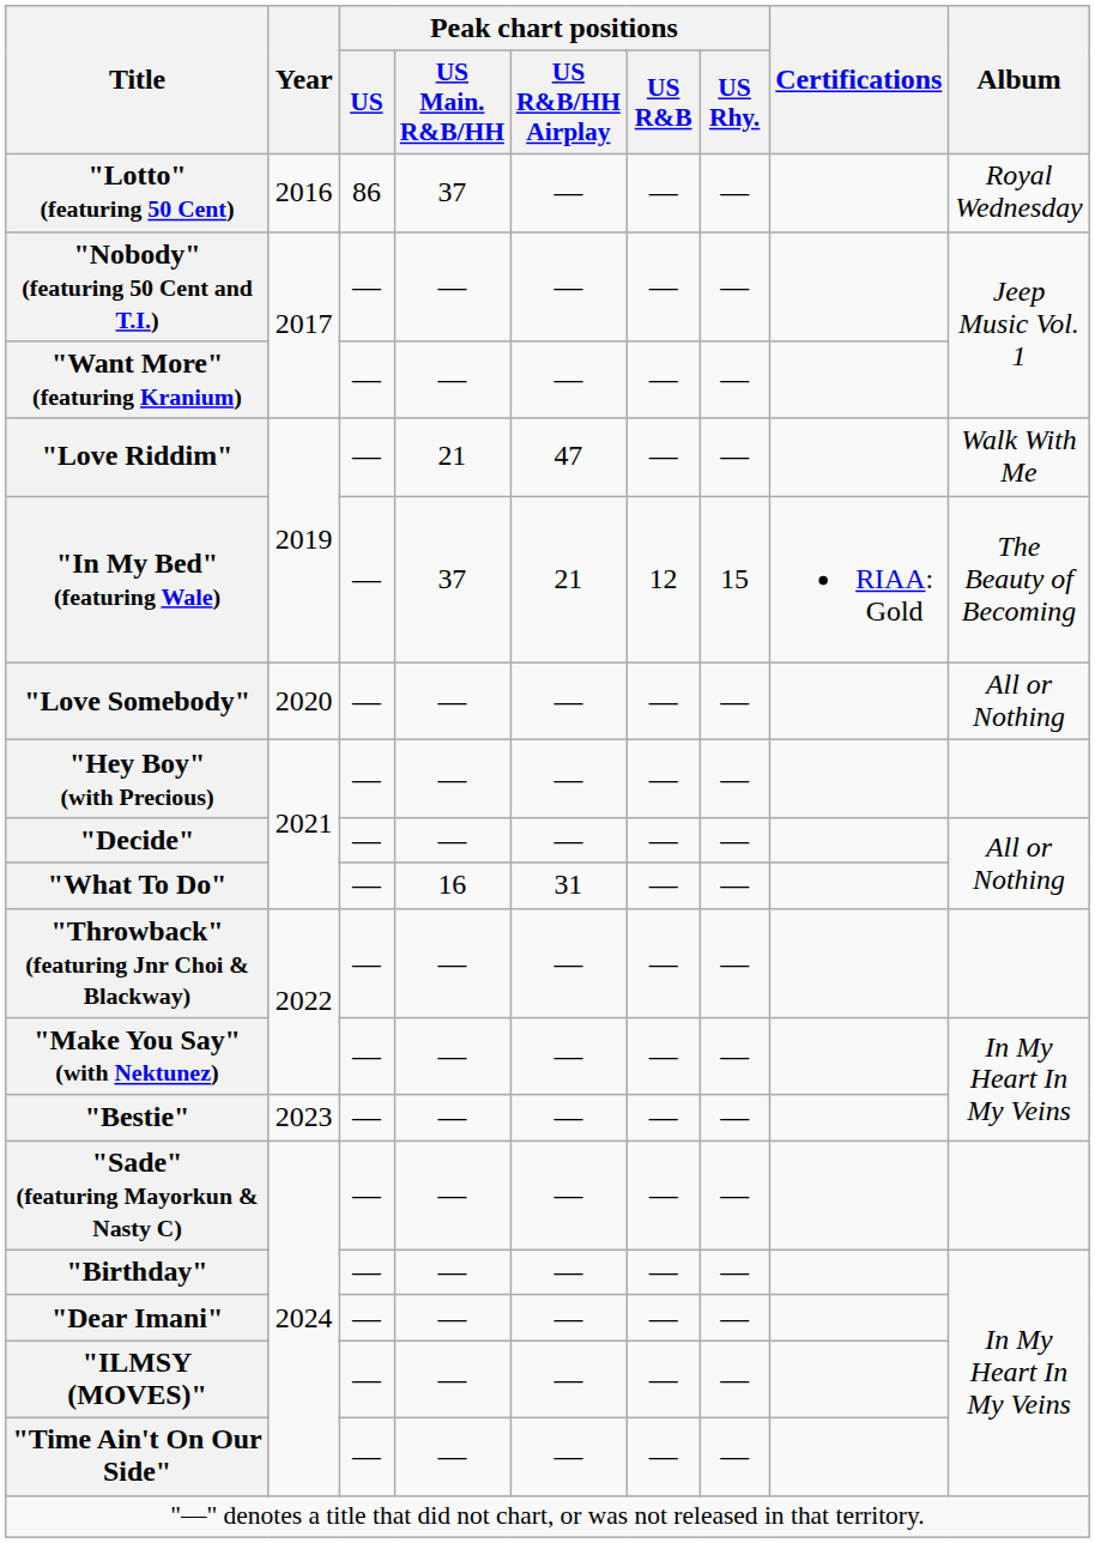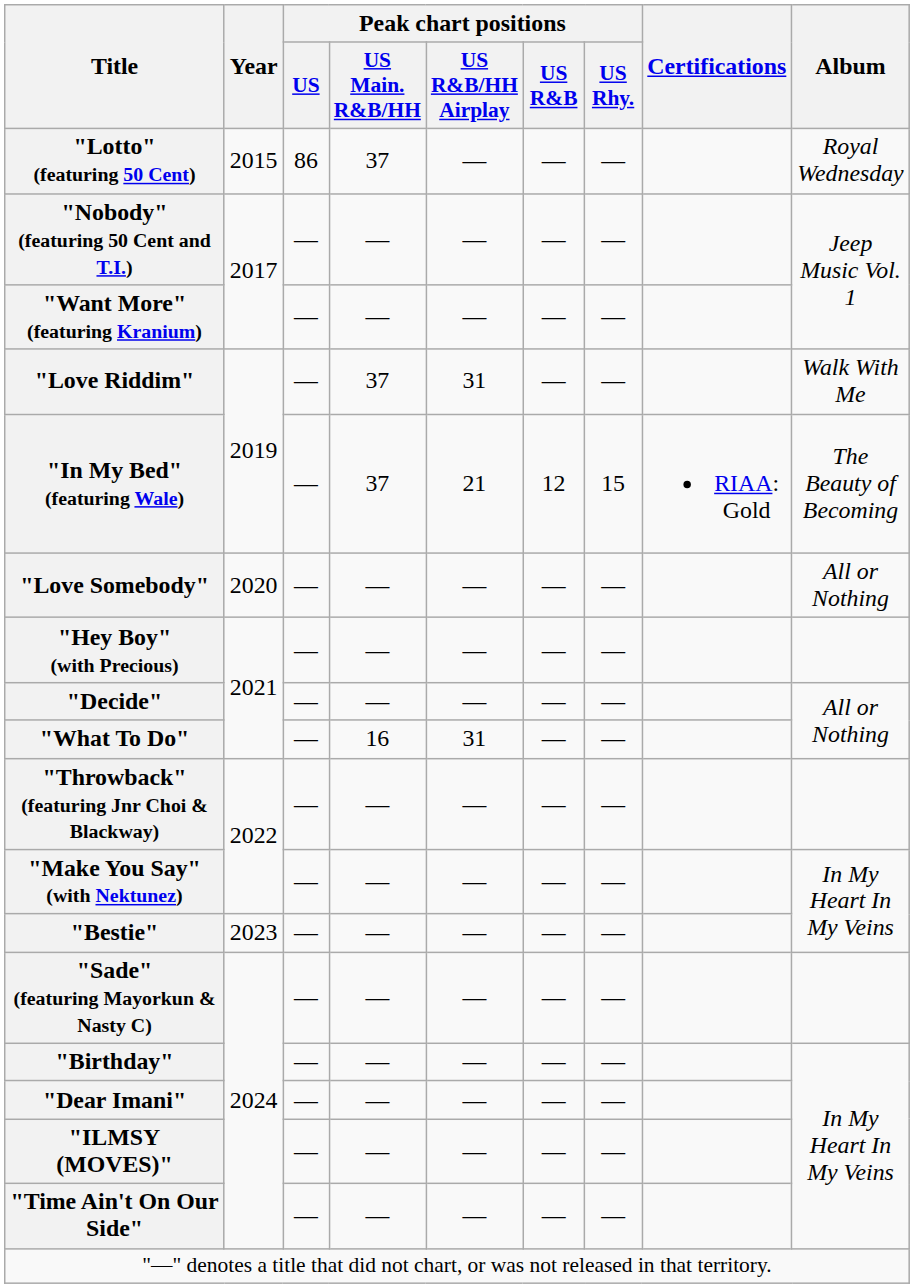 <table class="wikitable plainrowheaders" style="text-align:center;">
 <tr>
 <th scope="col" rowspan="2" style="width:18em;">Title</th>
 <th scope="col" rowspan="2">Year</th>
 <th scope="col" colspan="5">Peak chart positions</th>
 <th scope="col" rowspan="2"><a href='#'>Certifications</a></th>
 <th scope="col" rowspan="2">Album</th>
 </tr>
 <tr>
 <th scope="col" style="width:3em;font-size:90%;"><a href='#'>US</a></th>
 <th scope="col" style="width:3em;font-size:90%;"><a href='#'>US<br>Main.<br>R&B/HH</a><br></th>
 <th scope="col" style="width:3em;font-size:90%;"><a href='#'>US<br>R&B/HH<br>Airplay</a><br></th>
 <th scope="col" style="width:3em;font-size:90%;"><a href='#'>US<br>R&B</a><br></th>
 <th scope="col" style="width:3em;font-size:90%;"><a href='#'>US<br>Rhy.</a><br></th>
 </tr>
 <tr>
 <th scope="row">"Lotto"<br><small>(featuring <a href='#'>50 Cent</a>)</small></th>
-<td rowspan="1">2016</td>
+<td rowspan="1">2015</td>
 <td>86</td>
 <td>37</td>
 <td>—</td>
 <td>—</td>
 <td>—</td>
 <td></td>
 <td rowspan="1"><em>Royal Wednesday</em></td>
 </tr>
 <tr>
 <th scope="row">"Nobody"<br><small>(featuring 50 Cent and <a href='#'>T.I.</a>)</small></th>
 <td rowspan="2">2017</td>
 <td>—</td>
 <td>—</td>
 <td>—</td>
 <td>—</td>
 <td>—</td>
 <td></td>
 <td rowspan="2"><em>Jeep Music Vol. 1</em></td>
 </tr>
 <tr>
 <th scope="row">"Want More"<br><small>(featuring <a href='#'>Kranium</a>)</small></th>
 <td>—</td>
 <td>—</td>
 <td>—</td>
 <td>—</td>
 <td>—</td>
 <td></td>
 </tr>
 <tr>
 <th scope="row">"Love Riddim"</th>
 <td rowspan="2">2019</td>
 <td>—</td>
-<td>21</td>
-<td>47</td>
+<td>37</td>
+<td>31</td>
 <td>—</td>
 <td>—</td>
 <td></td>
 <td><em>Walk With Me</em></td>
 </tr>
 <tr>
 <th scope="row">"In My Bed"<br><small>(featuring <a href='#'>Wale</a>)</small></th>
 <td>—</td>
 <td>37</td>
 <td>21</td>
 <td>12</td>
 <td>15</td>
 <td><br><ul><li><a href='#'>RIAA</a>: Gold</li></ul></td>
 <td><em>The Beauty of Becoming</em></td>
 </tr>
 <tr>
 <th scope="row">"Love Somebody"</th>
 <td>2020</td>
 <td>—</td>
 <td>—</td>
 <td>—</td>
 <td>—</td>
 <td>—</td>
 <td></td>
 <td><em>All or Nothing</em></td>
 </tr>
 <tr>
 <th scope="row">"Hey Boy"<br><small>(with Precious)</small></th>
 <td rowspan="3">2021</td>
 <td>—</td>
 <td>—</td>
 <td>—</td>
 <td>—</td>
 <td>—</td>
 <td></td>
 <td></td>
 </tr>
 <tr>
 <th scope="row">"Decide"</th>
 <td>—</td>
 <td>—</td>
 <td>—</td>
 <td>—</td>
 <td>—</td>
 <td></td>
 <td rowspan="2"><em>All or Nothing</em></td>
 </tr>
 <tr>
 <th scope="row">"What To Do"</th>
 <td>—</td>
 <td>16</td>
 <td>31</td>
 <td>—</td>
 <td>—</td>
 <td></td>
 </tr>
 <tr>
 <th scope="row">"Throwback"<br><small>(featuring Jnr Choi & Blackway)</small></th>
 <td rowspan="2">2022</td>
 <td>—</td>
 <td>—</td>
 <td>—</td>
 <td>—</td>
 <td>—</td>
 <td></td>
 <td></td>
 </tr>
 <tr>
 <th scope="row">"Make You Say"<br><small>(with <a href='#'>Nektunez</a>)</small></th>
 <td>—</td>
 <td>—</td>
 <td>—</td>
 <td>—</td>
 <td>—</td>
 <td></td>
 <td rowspan="2"><em>In My Heart In My Veins</em></td>
 </tr>
 <tr>
 <th scope="row">"Bestie"</th>
 <td>2023</td>
 <td>—</td>
 <td>—</td>
 <td>—</td>
 <td>—</td>
 <td>—</td>
 <td></td>
 </tr>
 <tr>
 <th scope="row">"Sade"<br><small>(featuring Mayorkun & Nasty C)</small></th>
 <td rowspan="5">2024</td>
 <td>—</td>
 <td>—</td>
 <td>—</td>
 <td>—</td>
 <td>—</td>
 <td></td>
 <td></td>
 </tr>
 <tr>
 <th scope="row">"Birthday"</th>
 <td>—</td>
 <td>—</td>
 <td>—</td>
 <td>—</td>
 <td>—</td>
 <td></td>
 <td rowspan="4"><em>In My Heart In My Veins</em></td>
 </tr>
 <tr>
 <th scope="row">"Dear Imani"</th>
 <td>—</td>
 <td>—</td>
 <td>—</td>
 <td>—</td>
 <td>—</td>
 <td></td>
 </tr>
 <tr>
 <th scope="row">"ILMSY (MOVES)"</th>
 <td>—</td>
 <td>—</td>
 <td>—</td>
 <td>—</td>
 <td>—</td>
 <td></td>
 </tr>
 <tr>
 <th scope="row">"Time Ain't On Our Side"</th>
 <td>—</td>
 <td>—</td>
 <td>—</td>
 <td>—</td>
 <td>—</td>
 <td></td>
 </tr>
 <tr>
 <td colspan="9" style="font-size:90%">"—" denotes a title that did not chart, or was not released in that territory.</td>
 </tr>
 </table>
